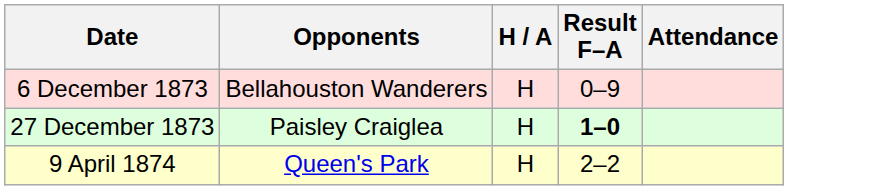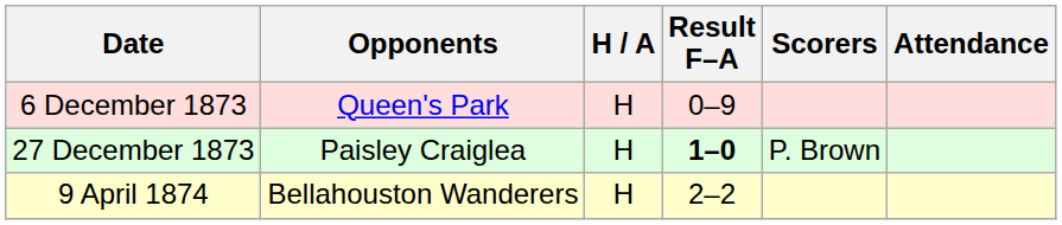 <table class="wikitable" style="text-align:center">
 <tr>
 <th>Date</th>
 <th>Opponents</th>
 <th>H / A</th>
 <th>Result<br>F–A</th>
+<th>Scorers</th>
 <th>Attendance</th>
 </tr>
 <tr bgcolor=#ffdddd>
 <td>6 December 1873</td>
-<td>Bellahouston Wanderers</td>
+<td><a href='#'>Queen's Park</a></td>
 <td>H</td>
 <td>0–9</td>
+<td></td>
 <td></td>
 </tr>
 <tr bgcolor=#ddffdd>
 <td>27 December 1873</td>
 <td>Paisley Craiglea</td>
 <td>H</td>
 <td><strong>1–0</strong></td>
+<td>P. Brown</td>
 <td></td>
 </tr>
 <tr bgcolor=#ffffcc>
 <td>9 April 1874</td>
-<td><a href='#'>Queen's Park</a></td>
+<td>Bellahouston Wanderers</td>
 <td>H</td>
 <td>2–2</td>
 <td></td>
+<td></td>
 </tr>
 </table>
